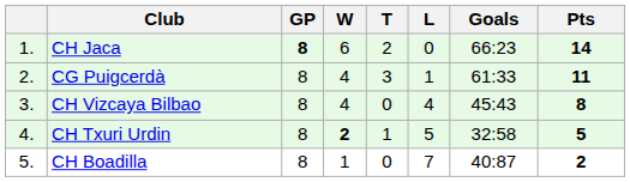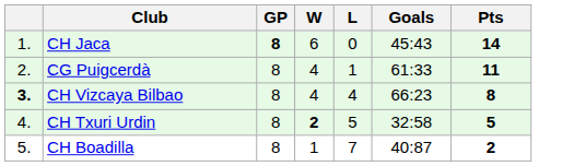 <table class="wikitable">
 <tr>
 <th width="30"></th>
 <th width="200">Club</th>
 <th width="30">GP</th>
 <th width="30">W</th>
-<th width="30">T</th>
 <th width="30">L</th>
 <th width="70">Goals</th>
 <th width="70">Pts</th>
 </tr>
 <tr bgcolor="#e6fae6" align="center">
 <td>1.</td>
 <td align="left"><a href='#'>CH Jaca</a></td>
 <td><strong>8</strong></td>
 <td>6</td>
-<td>2</td>
 <td>0</td>
-<td>66:23</td>
+<td>45:43</td>
 <td><strong>14</strong></td>
 </tr>
 <tr bgcolor="#e6fae6" align="center">
 <td>2.</td>
 <td align="left"><a href='#'>CG Puigcerdà</a></td>
 <td>8</td>
 <td>4</td>
-<td>3</td>
 <td>1</td>
 <td>61:33</td>
 <td><strong>11</strong></td>
 </tr>
 <tr bgcolor="#e6fae6" align="center">
-<td>3.</td>
+<td><strong>3.</strong></td>
 <td align="left"><a href='#'>CH Vizcaya Bilbao</a></td>
 <td>8</td>
 <td>4</td>
-<td>0</td>
 <td>4</td>
-<td>45:43</td>
+<td>66:23</td>
 <td><strong>8</strong></td>
 </tr>
 <tr bgcolor="#e6fae6" align="center">
 <td>4.</td>
 <td align="left"><a href='#'>CH Txuri Urdin</a></td>
 <td>8</td>
 <td><strong>2</strong></td>
-<td>1</td>
 <td>5</td>
 <td>32:58</td>
 <td><strong>5</strong></td>
 </tr>
 <tr bgcolor="#FFFFFF" align="center">
 <td>5.</td>
 <td align="left"><a href='#'>CH Boadilla</a></td>
 <td>8</td>
 <td>1</td>
-<td>0</td>
 <td>7</td>
 <td>40:87</td>
 <td><strong>2</strong></td>
 </tr>
 </table>
